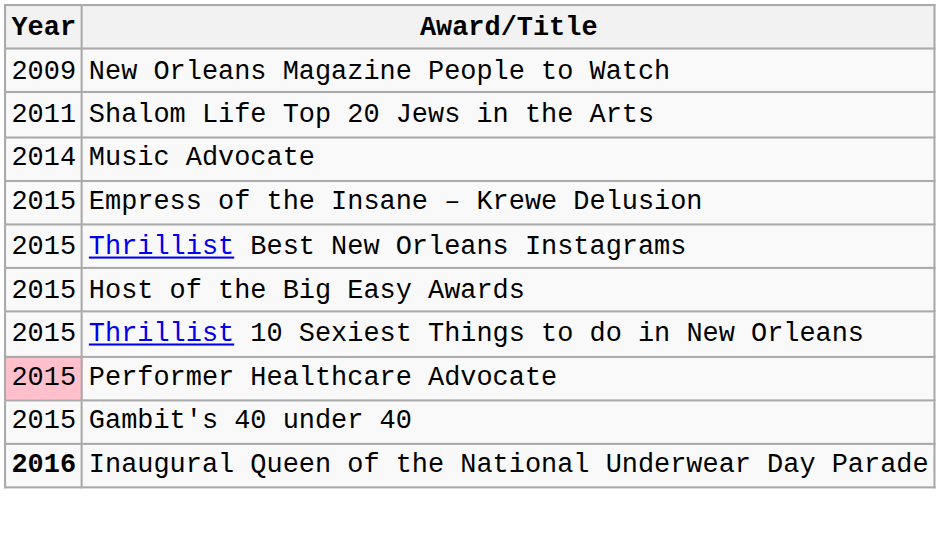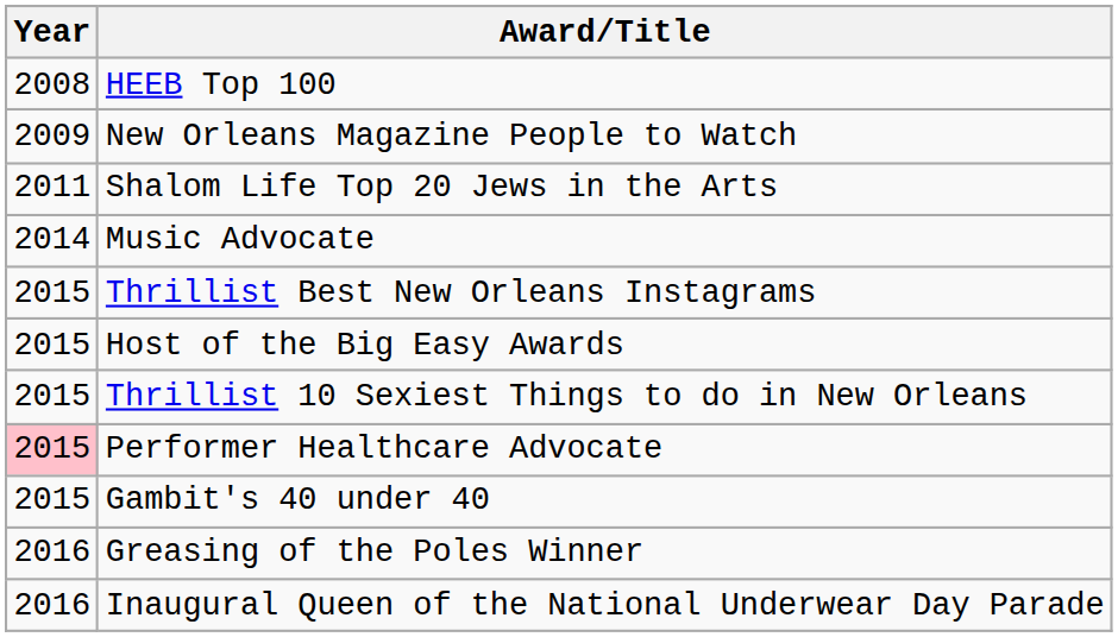 <table class="wikitable">
 <tr>
 <th>Year</th>
 <th>Award/Title</th>
+</tr>
+<tr>
+<td>2008</td>
+<td><a href='#'>HEEB</a> Top 100</td>
 </tr>
 <tr>
 <td>2009</td>
 <td>New Orleans Magazine People to Watch</td>
 </tr>
 <tr>
 <td>2011</td>
 <td>Shalom Life Top 20 Jews in the Arts</td>
 </tr>
 <tr>
 <td>2014</td>
 <td>Music Advocate</td>
-</tr>
-<tr>
-<td>2015</td>
-<td>Empress of the Insane – Krewe Delusion</td>
 </tr>
 <tr>
 <td>2015</td>
 <td><a href='#'>Thrillist</a> Best New Orleans Instagrams</td>
 </tr>
 <tr>
 <td>2015</td>
 <td>Host of the Big Easy Awards</td>
 </tr>
 <tr>
 <td>2015</td>
 <td><a href='#'>Thrillist</a> 10 Sexiest Things to do in New Orleans</td>
 </tr>
 <tr>
 <td style="background: pink;">2015</td>
 <td>Performer Healthcare Advocate</td>
 </tr>
 <tr>
 <td>2015</td>
 <td>Gambit's 40 under 40</td>
 </tr>
 <tr>
-<td><strong>2016</strong></td>
+<td>2016</td>
+<td>Greasing of the Poles Winner</td>
+</tr>
+<tr>
+<td>2016</td>
 <td>Inaugural Queen of the National Underwear Day Parade</td>
 </tr>
 </table>
